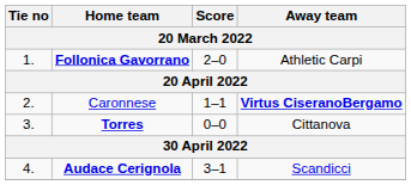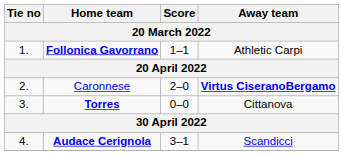 <table class="wikitable" style="text-align: center">
 <tr>
 <th>Tie no</th>
 <th>Home team</th>
 <th>Score</th>
 <th>Away team</th>
 </tr>
 <tr>
 <th colspan="4">20 March 2022</th>
 </tr>
 <tr>
 <td>1.</td>
 <td><strong><a href='#'>Follonica Gavorrano</a></strong></td>
-<td>2–0</td>
+<td>1–1 </td>
 <td>Athletic Carpi</td>
 </tr>
 <tr>
 <th colspan="4">20 April 2022</th>
 </tr>
 <tr>
 <td>2.</td>
 <td><a href='#'>Caronnese</a></td>
-<td>1–1 </td>
+<td>2–0</td>
 <td><strong><a href='#'>Virtus CiseranoBergamo</a></strong></td>
 </tr>
 <tr>
 <td>3.</td>
 <td><strong><a href='#'>Torres</a></strong></td>
 <td>0–0 </td>
 <td>Cittanova</td>
 </tr>
 <tr>
 <th colspan="4">30 April 2022</th>
 </tr>
 <tr>
 <td>4.</td>
 <td><strong><a href='#'>Audace Cerignola</a></strong></td>
 <td>3–1</td>
 <td><a href='#'>Scandicci</a></td>
 </tr>
 <tr>
 </tr>
 </table>
